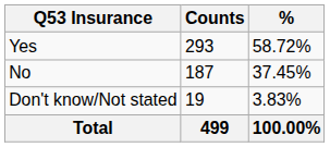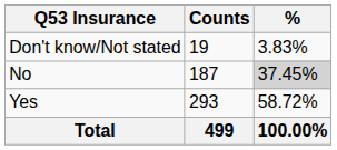 <table class="wikitable sortable">
 <tr>
 <th>Q53 Insurance</th>
 <th>Counts</th>
 <th>%</th>
 </tr>
 <tr>
-<td>Yes</td>
-<td>293</td>
-<td>58.72%</td>
+<td>Don't know/Not stated</td>
+<td>19</td>
+<td>3.83%</td>
 </tr>
 <tr>
 <td>No</td>
 <td>187</td>
-<td>37.45%</td>
+<td style="background: lightgrey;">37.45%</td>
 </tr>
 <tr>
-<td>Don't know/Not stated</td>
-<td>19</td>
-<td>3.83%</td>
+<td>Yes</td>
+<td>293</td>
+<td>58.72%</td>
 </tr>
 <tr>
 <th>Total</th>
 <th>499</th>
 <th>100.00%</th>
 </tr>
 </table>
